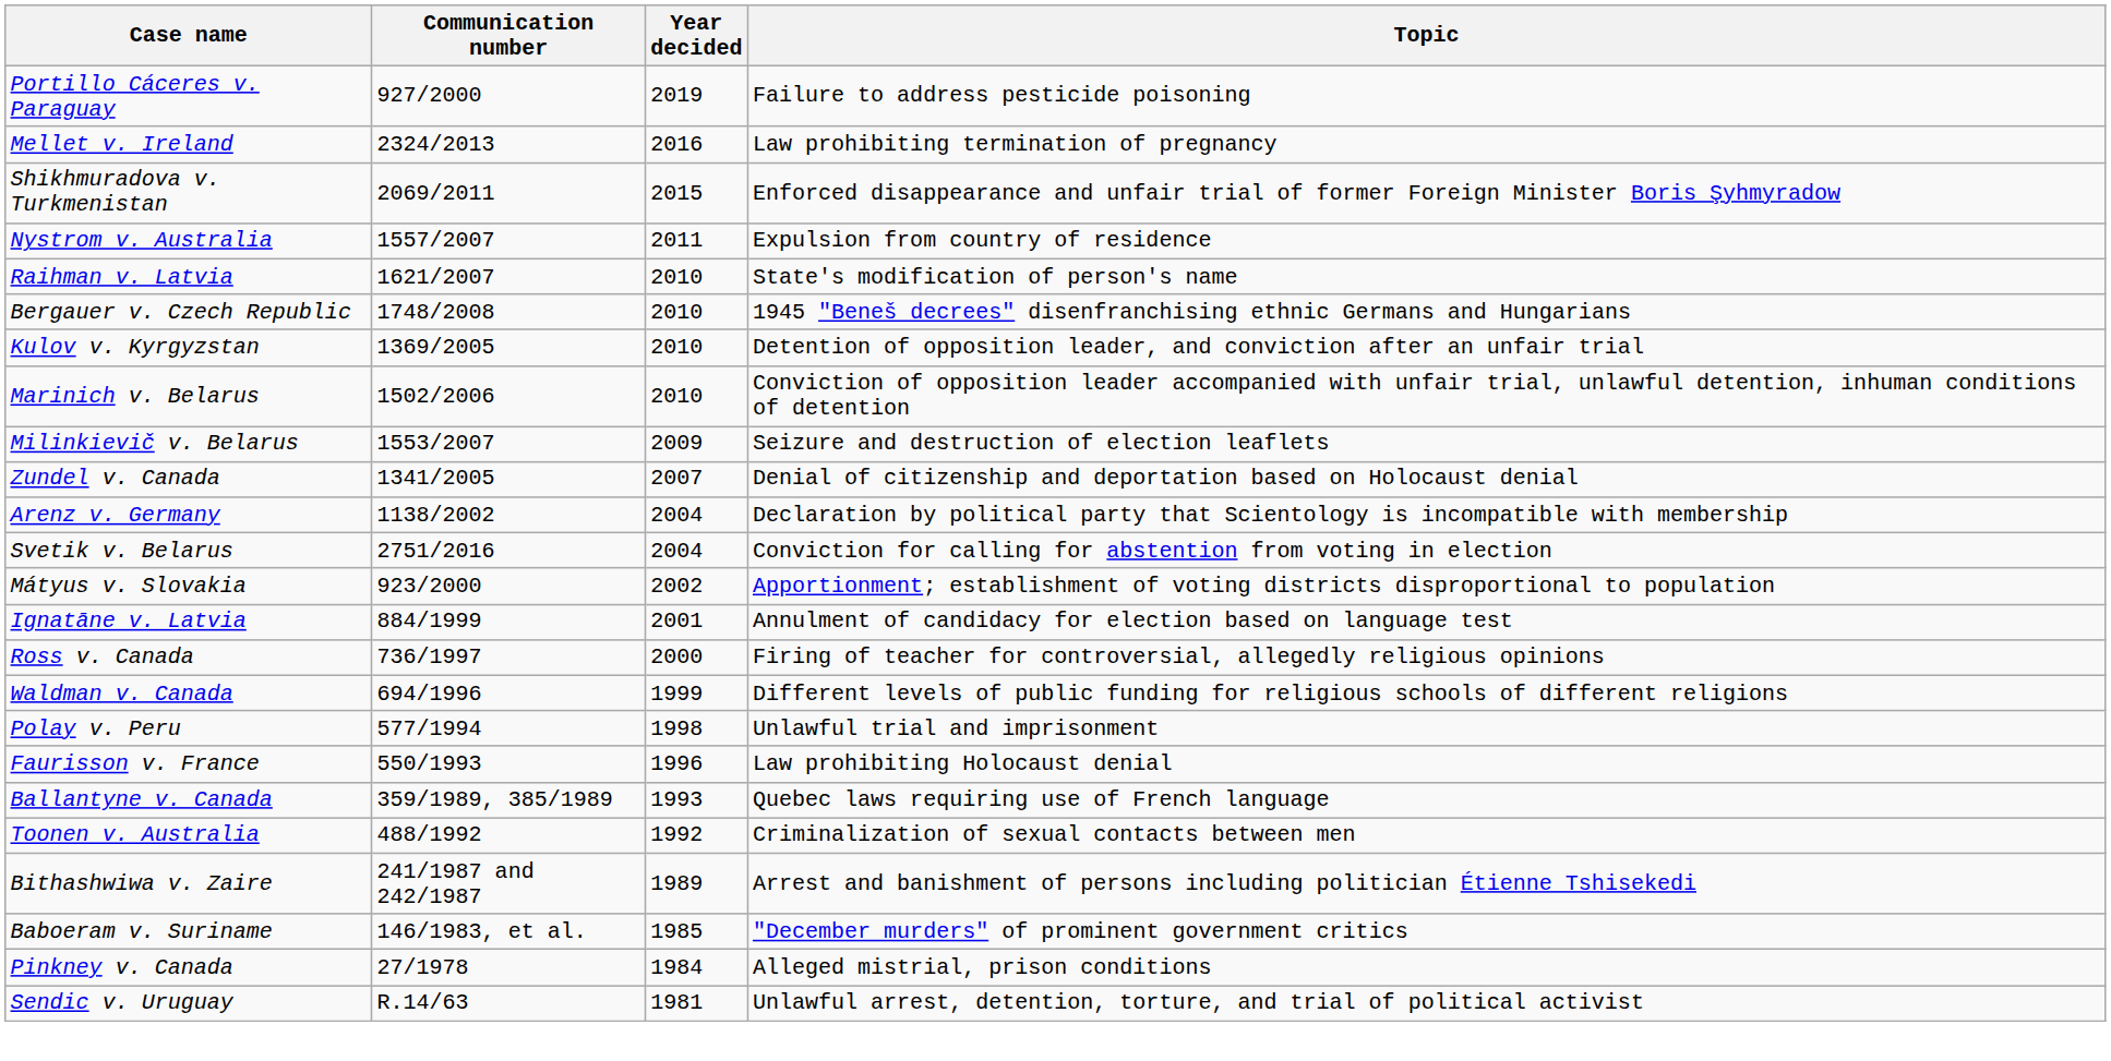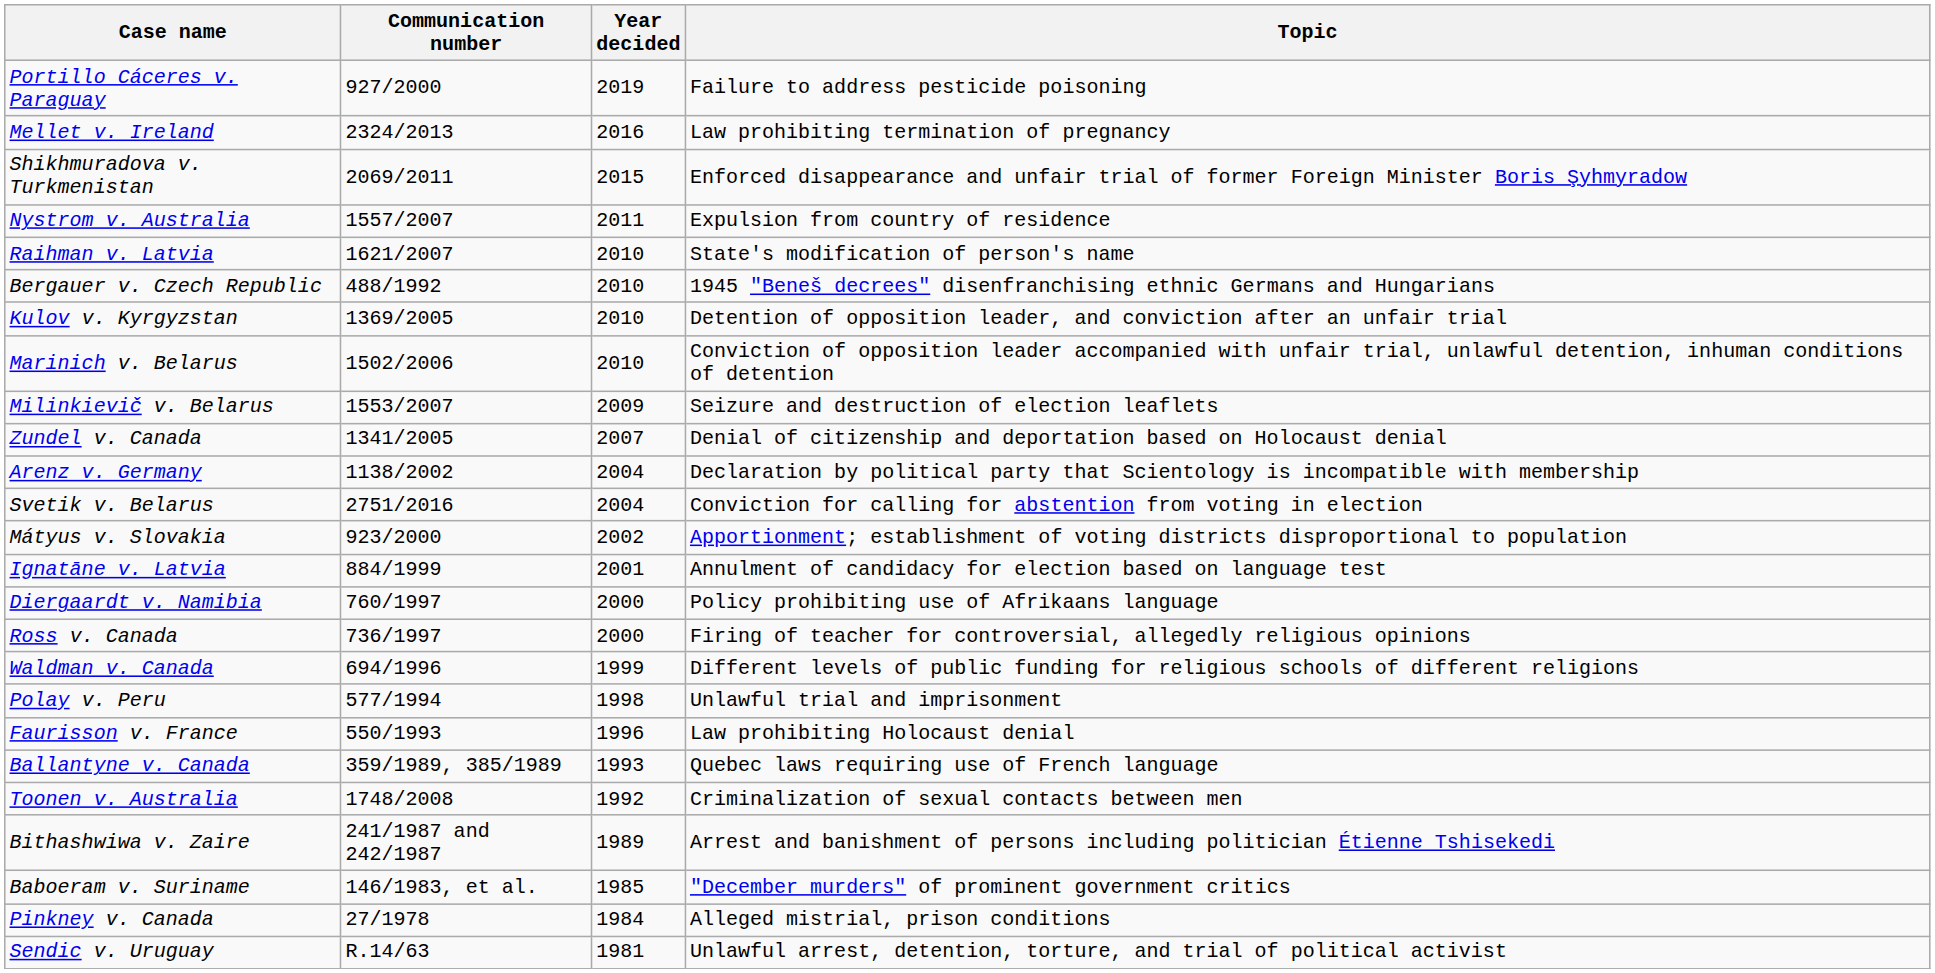 <table class="wikitable">
 <tr>
 <th>Case name</th>
 <th>Communication <br>number</th>
 <th>Year <br>decided</th>
 <th>Topic</th>
 </tr>
 <tr>
 <td><em><a href='#'>Portillo Cáceres v. Paraguay</a></em></td>
 <td>927/2000</td>
 <td>2019</td>
 <td>Failure to address pesticide poisoning</td>
 </tr>
 <tr>
 <td><em><a href='#'>Mellet v. Ireland</a></em></td>
 <td>2324/2013</td>
 <td>2016</td>
 <td>Law prohibiting termination of pregnancy</td>
 </tr>
 <tr>
 <td><em>Shikhmuradova v. Turkmenistan</em></td>
 <td>2069/2011</td>
 <td>2015</td>
 <td>Enforced disappearance and unfair trial of former Foreign Minister <a href='#'>Boris Şyhmyradow</a></td>
 </tr>
 <tr>
 <td><em><a href='#'>Nystrom v. Australia</a></em></td>
 <td>1557/2007</td>
 <td>2011</td>
 <td>Expulsion from country of residence</td>
 </tr>
 <tr>
 <td><em><a href='#'>Raihman v. Latvia</a></em></td>
 <td>1621/2007</td>
 <td>2010</td>
 <td>State's modification of person's name</td>
 </tr>
 <tr>
 <td><em>Bergauer v. Czech Republic</em></td>
-<td>1748/2008</td>
+<td>488/1992</td>
 <td>2010</td>
 <td>1945 <a href='#'>"Beneš decrees"</a> disenfranchising ethnic Germans and Hungarians</td>
 </tr>
 <tr>
 <td><em><a href='#'>Kulov</a> v. Kyrgyzstan</em></td>
 <td>1369/2005</td>
 <td>2010</td>
 <td>Detention of opposition leader, and conviction after an unfair trial</td>
 </tr>
 <tr>
 <td><em><a href='#'>Marinich</a> v. Belarus</em></td>
 <td>1502/2006</td>
 <td>2010</td>
 <td>Conviction of opposition leader accompanied with unfair trial, unlawful detention, inhuman conditions of detention</td>
 </tr>
 <tr>
 <td><em><a href='#'>Milinkievič</a> v. Belarus</em></td>
 <td>1553/2007</td>
 <td>2009</td>
 <td>Seizure and destruction of election leaflets</td>
 </tr>
 <tr>
 <td><em><a href='#'>Zundel</a> v. Canada</em></td>
 <td>1341/2005</td>
 <td>2007</td>
 <td>Denial of citizenship and deportation based on Holocaust denial</td>
 </tr>
 <tr>
 <td><em><a href='#'>Arenz v. Germany</a></em></td>
 <td>1138/2002</td>
 <td>2004</td>
 <td>Declaration by political party that Scientology is incompatible with membership</td>
 </tr>
 <tr>
 <td><em>Svetik v. Belarus</em></td>
 <td>2751/2016</td>
 <td>2004</td>
 <td>Conviction for calling for <a href='#'>abstention</a> from voting in election</td>
 </tr>
 <tr>
 <td><em>Mátyus v. Slovakia</em></td>
 <td>923/2000</td>
 <td>2002</td>
 <td><a href='#'>Apportionment</a>; establishment of voting districts disproportional to population</td>
 </tr>
 <tr>
 <td><em><a href='#'>Ignatāne v. Latvia</a></em></td>
 <td>884/1999</td>
 <td>2001</td>
 <td>Annulment of candidacy for election based on language test</td>
 </tr>
 <tr>
+<td><em><a href='#'>Diergaardt v. Namibia</a></em></td>
+<td>760/1997</td>
+<td>2000</td>
+<td>Policy prohibiting use of Afrikaans language</td>
+</tr>
+<tr>
 <td><em><a href='#'>Ross</a> v. Canada</em></td>
 <td>736/1997</td>
 <td>2000</td>
 <td>Firing of teacher for controversial, allegedly religious opinions</td>
 </tr>
 <tr>
 <td><em><a href='#'>Waldman v. Canada</a></em></td>
 <td>694/1996</td>
 <td>1999</td>
 <td>Different levels of public funding for religious schools of different religions</td>
 </tr>
 <tr>
 <td><em><a href='#'>Polay</a> v. Peru</em></td>
 <td>577/1994</td>
 <td>1998</td>
 <td>Unlawful trial and imprisonment</td>
 </tr>
 <tr>
 <td><em><a href='#'>Faurisson</a> v. France</em></td>
 <td>550/1993</td>
 <td>1996</td>
 <td>Law prohibiting Holocaust denial</td>
 </tr>
 <tr>
 <td><em><a href='#'>Ballantyne v. Canada</a></em></td>
 <td>359/1989, 385/1989</td>
 <td>1993</td>
 <td>Quebec laws requiring use of French language</td>
 </tr>
 <tr>
 <td><em><a href='#'>Toonen v. Australia</a></em></td>
-<td>488/1992</td>
+<td>1748/2008</td>
 <td>1992</td>
 <td>Criminalization of sexual contacts between men</td>
 </tr>
 <tr>
 <td><em>Bithashwiwa v. Zaire</em></td>
 <td>241/1987 and 242/1987</td>
 <td>1989</td>
 <td>Arrest and banishment of persons including politician <a href='#'>Étienne Tshisekedi</a></td>
 </tr>
 <tr>
 <td><em>Baboeram v. Suriname</em></td>
 <td>146/1983, et al.</td>
 <td>1985</td>
 <td><a href='#'>"December murders"</a> of prominent government critics</td>
 </tr>
 <tr>
 <td><em><a href='#'>Pinkney</a> v. Canada</em></td>
 <td>27/1978</td>
 <td>1984</td>
 <td>Alleged mistrial, prison conditions</td>
 </tr>
 <tr>
 <td><em><a href='#'>Sendic</a> v. Uruguay</em></td>
 <td>R.14/63</td>
 <td>1981</td>
 <td>Unlawful arrest, detention, torture, and trial of political activist</td>
 </tr>
 </table>
